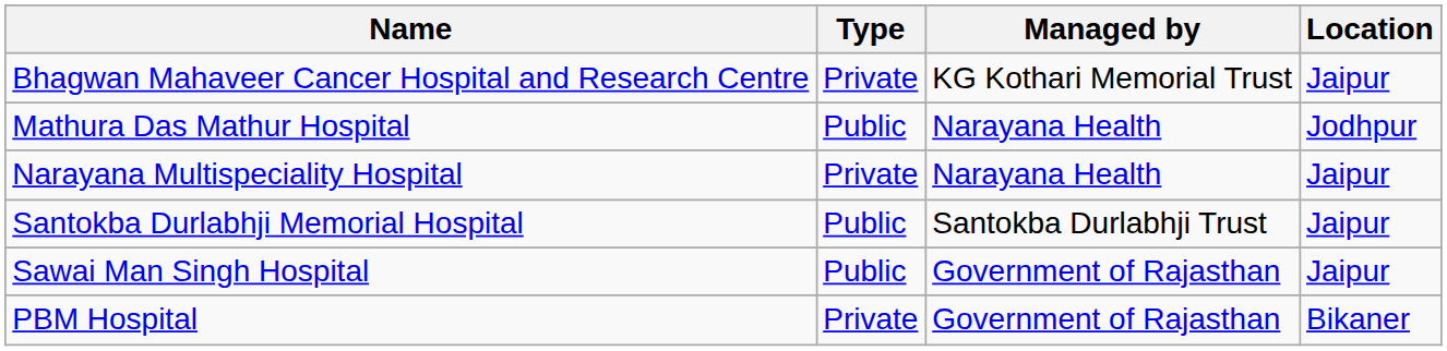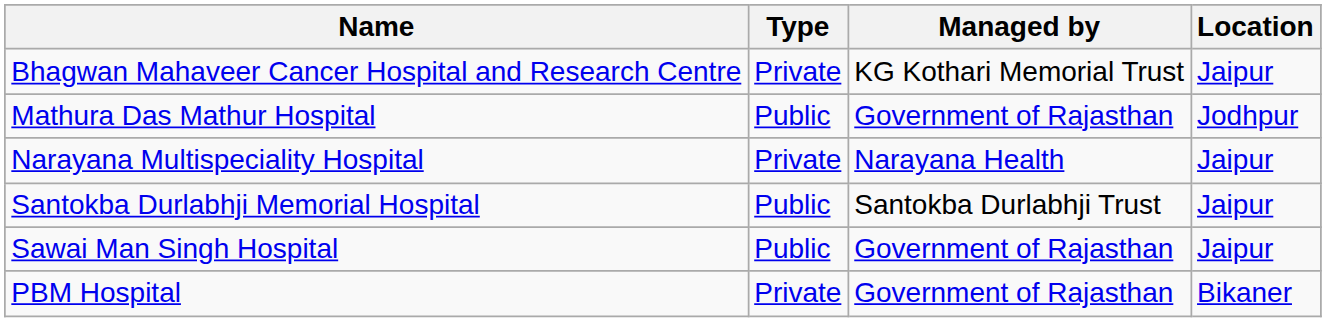 <table class="wikitable sortable">
 <tr>
 <th>Name</th>
 <th>Type</th>
 <th>Managed by</th>
 <th>Location</th>
 </tr>
 <tr>
 <td><a href='#'>Bhagwan Mahaveer Cancer Hospital and Research Centre</a></td>
 <td><a href='#'>Private</a></td>
 <td>KG Kothari Memorial Trust</td>
 <td><a href='#'>Jaipur</a></td>
 </tr>
 <tr>
 <td><a href='#'>Mathura Das Mathur Hospital</a></td>
 <td><a href='#'>Public</a></td>
-<td><a href='#'>Narayana Health</a></td>
+<td><a href='#'>Government of Rajasthan</a></td>
 <td><a href='#'>Jodhpur</a></td>
 </tr>
 <tr>
 <td><a href='#'>Narayana Multispeciality Hospital</a></td>
 <td><a href='#'>Private</a></td>
 <td><a href='#'>Narayana Health</a></td>
 <td><a href='#'>Jaipur</a></td>
 </tr>
 <tr>
 <td><a href='#'>Santokba Durlabhji Memorial Hospital</a></td>
 <td><a href='#'>Public</a></td>
 <td>Santokba Durlabhji Trust</td>
 <td><a href='#'>Jaipur</a></td>
 </tr>
 <tr>
 <td><a href='#'>Sawai Man Singh Hospital</a></td>
 <td><a href='#'>Public</a></td>
 <td><a href='#'>Government of Rajasthan</a></td>
 <td><a href='#'>Jaipur</a></td>
 </tr>
 <tr>
 <td><a href='#'>PBM Hospital</a></td>
 <td><a href='#'>Private</a></td>
 <td><a href='#'>Government of Rajasthan</a></td>
 <td><a href='#'>Bikaner</a></td>
 </tr>
 </table>
